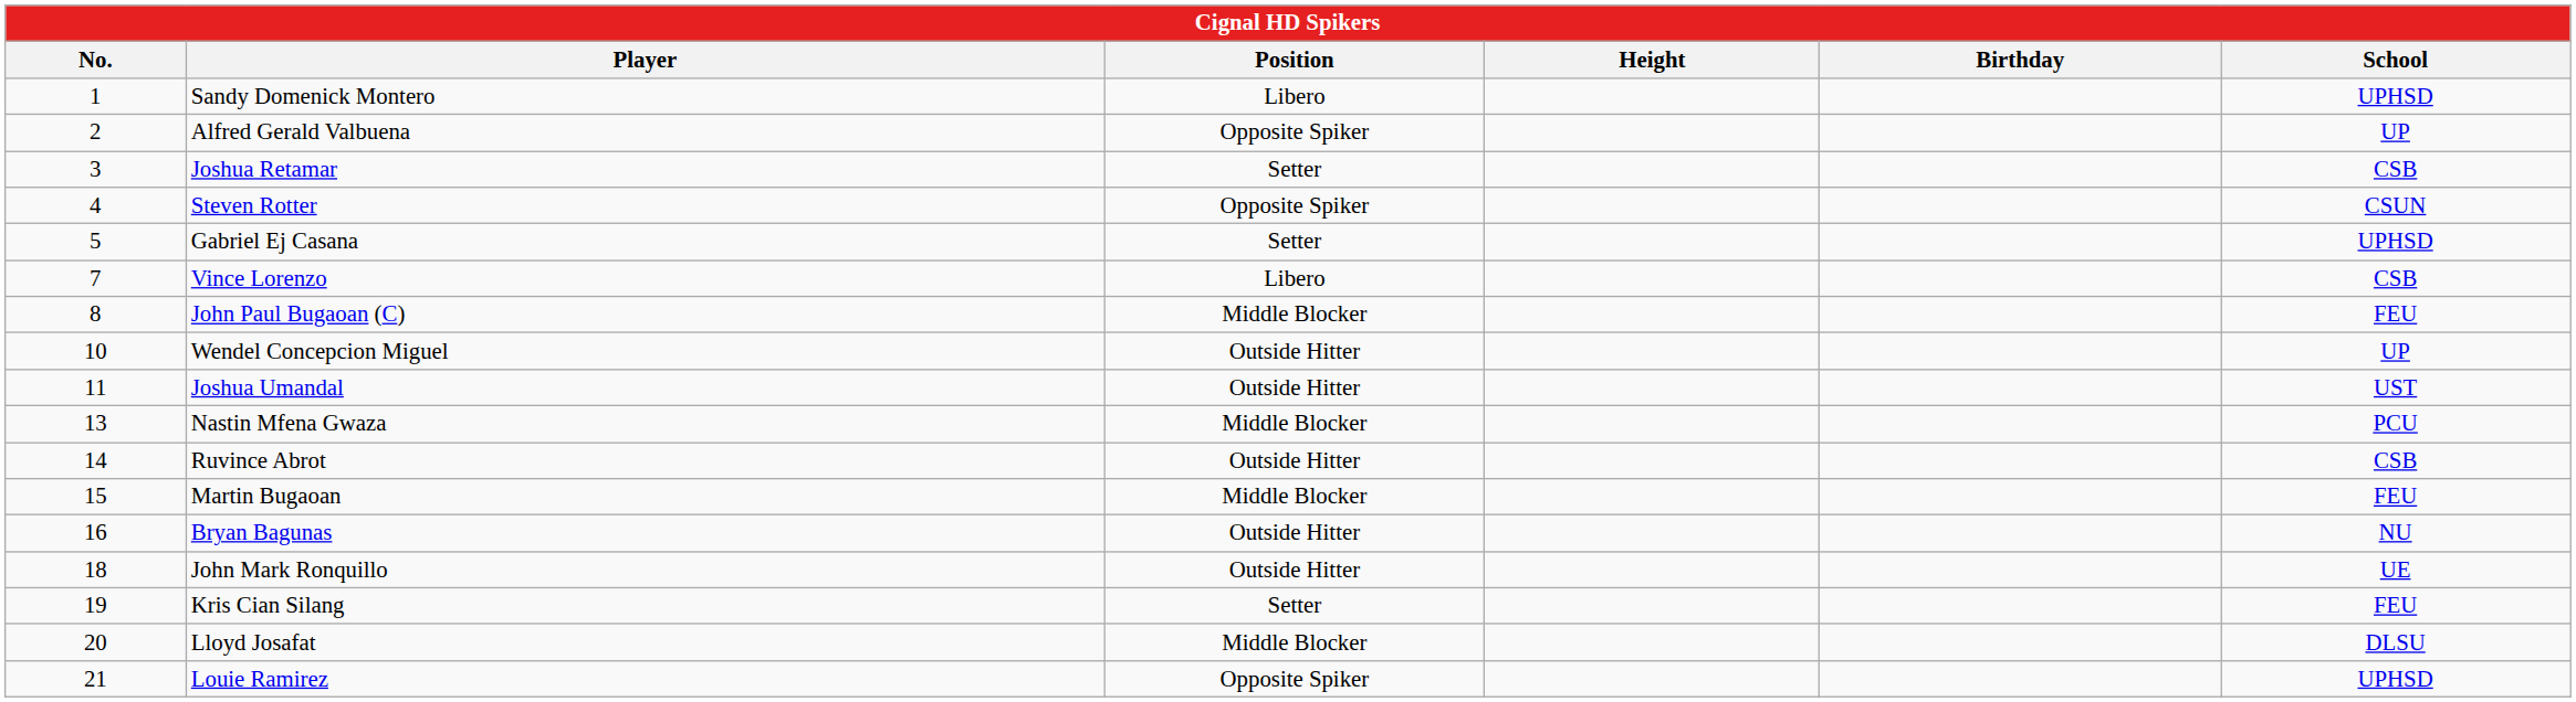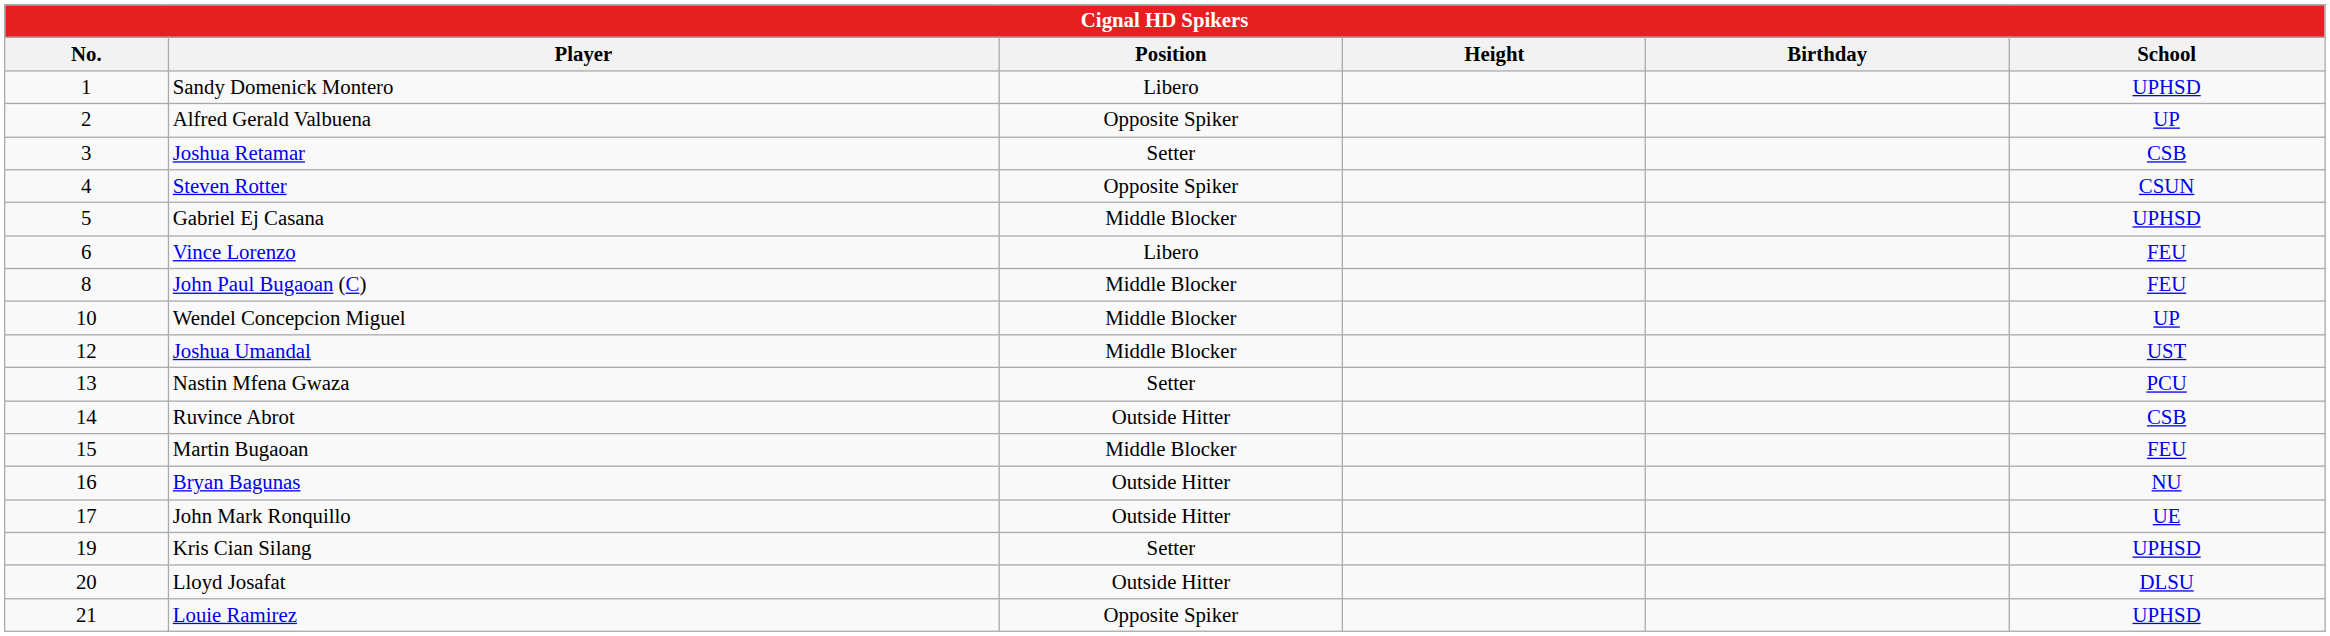 <table class="wikitable sortable" style="text-align:center; width: 90%; font-size:100%;">
 <tr>
 <th colspan="6" style= "background: #E62020; color: White; text-align:center;">Cignal HD Spikers</th>
 </tr>
 <tr>
 <th width=10px>No.</th>
 <th width=150px>Player</th>
 <th width=50px>Position</th>
 <th width=50px>Height</th>
 <th width=50px>Birthday</th>
 <th width=25px>School</th>
 </tr>
 <tr>
 <td>1</td>
 <td align=left>Sandy Domenick Montero</td>
 <td>Libero</td>
 <td></td>
 <td align=right></td>
 <td><a href='#'>UPHSD</a></td>
 </tr>
 <tr>
 <td>2</td>
 <td align=left>Alfred Gerald Valbuena</td>
 <td>Opposite Spiker</td>
 <td></td>
 <td></td>
 <td><a href='#'>UP</a></td>
 </tr>
 <tr>
 <td>3</td>
 <td align=left><a href='#'>Joshua Retamar</a></td>
 <td>Setter</td>
 <td></td>
 <td align=right></td>
 <td><a href='#'>CSB</a></td>
 </tr>
 <tr>
 <td>4</td>
 <td align=left><a href='#'>Steven Rotter</a></td>
 <td>Opposite Spiker</td>
 <td></td>
 <td align=right></td>
 <td><a href='#'>CSUN</a></td>
 </tr>
 <tr>
 <td>5</td>
 <td align=left>Gabriel Ej Casana</td>
-<td>Setter</td>
+<td>Middle Blocker</td>
 <td></td>
 <td></td>
 <td><a href='#'>UPHSD</a></td>
 </tr>
 <tr>
-<td>7</td>
+<td>6</td>
 <td align=left><a href='#'>Vince Lorenzo</a></td>
 <td>Libero</td>
 <td></td>
 <td align=right></td>
-<td><a href='#'>CSB</a></td>
+<td><a href='#'>FEU</a></td>
 </tr>
 <tr>
 <td>8</td>
 <td align=left><a href='#'>John Paul Bugaoan</a> (<a href='#'>C</a>)</td>
 <td>Middle Blocker</td>
 <td></td>
 <td align=right></td>
 <td><a href='#'>FEU</a></td>
 </tr>
 <tr>
 <td>10</td>
 <td align=left>Wendel Concepcion Miguel</td>
-<td>Outside Hitter</td>
+<td>Middle Blocker</td>
 <td></td>
 <td></td>
 <td><a href='#'>UP</a></td>
 </tr>
 <tr>
-<td>11</td>
+<td>12</td>
 <td align=left><a href='#'>Joshua Umandal</a></td>
-<td>Outside Hitter</td>
+<td>Middle Blocker</td>
 <td></td>
 <td align=right></td>
 <td><a href='#'>UST</a></td>
 </tr>
 <tr>
 <td>13</td>
 <td align=left>Nastin Mfena Gwaza</td>
-<td>Middle Blocker</td>
+<td>Setter</td>
 <td></td>
 <td align=right></td>
 <td><a href='#'>PCU</a></td>
 </tr>
 <tr>
 <td>14</td>
 <td align=left>Ruvince Abrot</td>
 <td>Outside Hitter</td>
 <td></td>
 <td></td>
 <td><a href='#'>CSB</a></td>
 </tr>
 <tr>
 <td>15</td>
 <td align=left>Martin Bugaoan</td>
 <td>Middle Blocker</td>
 <td></td>
 <td></td>
 <td><a href='#'>FEU</a></td>
 </tr>
 <tr>
 <td>16</td>
 <td align=left><a href='#'>Bryan Bagunas</a></td>
 <td>Outside Hitter</td>
 <td></td>
 <td align=right></td>
 <td><a href='#'>NU</a></td>
 </tr>
 <tr>
-<td>18</td>
+<td>17</td>
 <td align=left>John Mark Ronquillo</td>
 <td>Outside Hitter</td>
 <td></td>
 <td></td>
 <td><a href='#'>UE</a></td>
 </tr>
 <tr>
 <td>19</td>
 <td align=left>Kris Cian Silang</td>
 <td>Setter</td>
 <td></td>
 <td align=right></td>
-<td><a href='#'>FEU</a></td>
+<td><a href='#'>UPHSD</a></td>
 </tr>
 <tr>
 <td>20</td>
 <td align=left>Lloyd Josafat</td>
-<td>Middle Blocker</td>
+<td>Outside Hitter</td>
 <td></td>
 <td align=right></td>
 <td><a href='#'>DLSU</a></td>
 </tr>
 <tr>
 <td>21</td>
 <td align=left><a href='#'>Louie Ramirez</a></td>
 <td>Opposite Spiker</td>
 <td></td>
 <td align=right></td>
 <td><a href='#'>UPHSD</a></td>
 </tr>
 </table>
